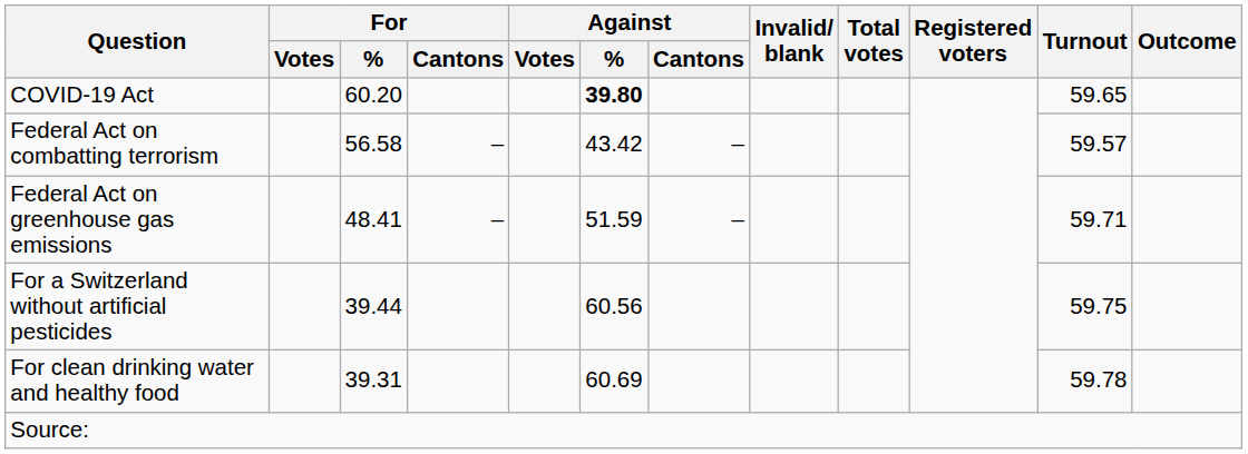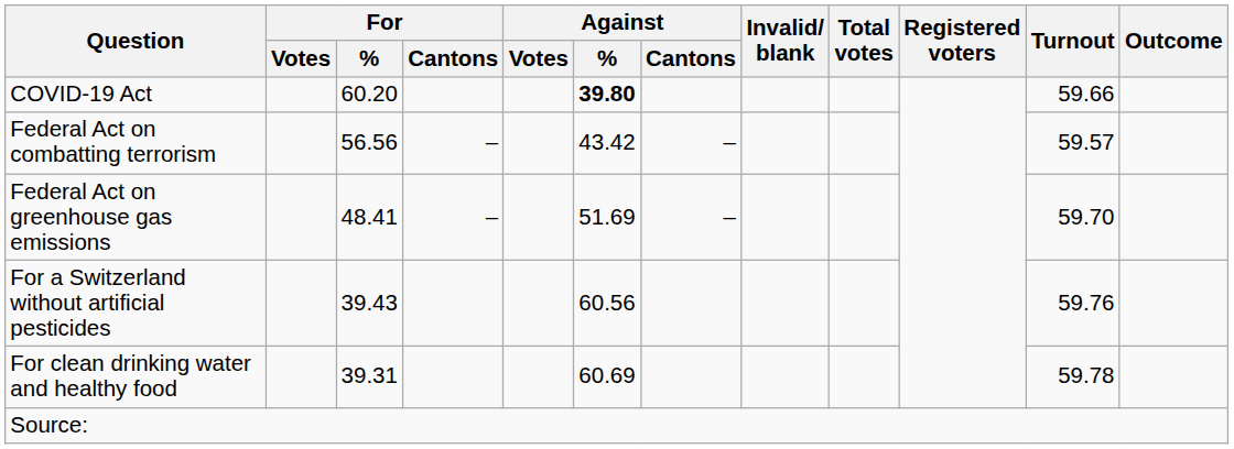 <table class=wikitable style=text-align:right>
 <tr>
 <th rowspan=2>Question</th>
 <th colspan=3>For</th>
 <th colspan=3>Against</th>
 <th rowspan=2>Invalid/<br>blank</th>
 <th rowspan=2>Total<br>votes</th>
 <th rowspan=2>Registered<br>voters</th>
 <th rowspan=2>Turnout</th>
 <th rowspan=2>Outcome</th>
 </tr>
 <tr>
 <th>Votes</th>
 <th>%</th>
 <th>Cantons</th>
 <th>Votes</th>
 <th>%</th>
 <th>Cantons</th>
 </tr>
 <tr>
 <td align=left>COVID-19 Act</td>
 <td></td>
 <td>60.20</td>
 <td></td>
 <td></td>
 <td><strong>39.80</strong></td>
 <td></td>
 <td></td>
 <td></td>
 <td rowspan=5></td>
-<td>59.65</td>
+<td>59.66</td>
 <td></td>
 </tr>
 <tr>
 <td align=left>Federal Act on combatting terrorism</td>
 <td></td>
-<td>56.58</td>
+<td>56.56</td>
 <td>–</td>
 <td></td>
 <td>43.42</td>
 <td>–</td>
 <td></td>
 <td></td>
 <td>59.57</td>
 <td></td>
 </tr>
 <tr>
 <td align=left>Federal Act on greenhouse gas emissions</td>
 <td></td>
 <td>48.41</td>
 <td>–</td>
 <td></td>
-<td>51.59</td>
+<td>51.69</td>
 <td>–</td>
 <td></td>
 <td></td>
-<td>59.71</td>
+<td>59.70</td>
 <td></td>
 </tr>
 <tr>
 <td align=left>For a Switzerland without artificial pesticides</td>
 <td></td>
-<td>39.44</td>
+<td>39.43</td>
 <td></td>
 <td></td>
 <td>60.56</td>
 <td></td>
 <td></td>
 <td></td>
-<td>59.75</td>
+<td>59.76</td>
 <td></td>
 </tr>
 <tr>
 <td align=left>For clean drinking water and healthy food</td>
 <td></td>
 <td>39.31</td>
 <td></td>
 <td></td>
 <td>60.69</td>
 <td></td>
 <td></td>
 <td></td>
 <td>59.78</td>
 <td></td>
 </tr>
 <tr>
 <td colspan=14 align=left>Source: </td>
 </tr>
 </table>
